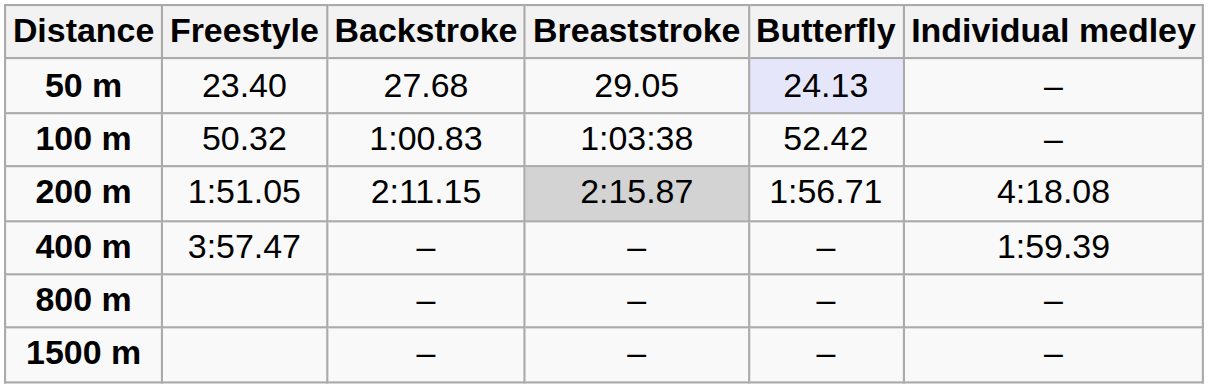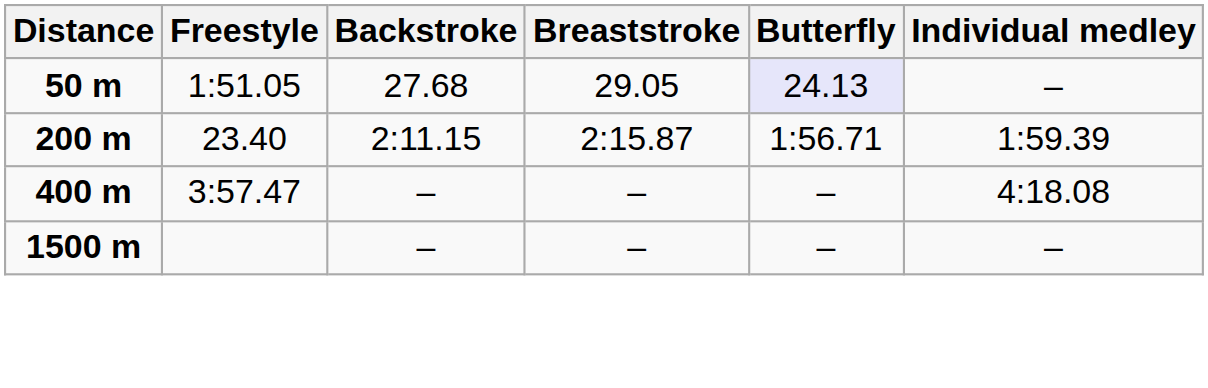 <table class="wikitable" style="text-align:center">
 <tr>
 <th>Distance</th>
 <th>Freestyle</th>
 <th>Backstroke</th>
 <th>Breaststroke</th>
 <th>Butterfly</th>
 <th>Individual medley</th>
 </tr>
 <tr>
 <td><strong>50 m</strong></td>
-<td>23.40</td>
+<td>1:51.05</td>
 <td>27.68</td>
 <td>29.05</td>
 <td style="background: lavender;">24.13</td>
 <td>–</td>
 </tr>
 <tr>
-<td><strong>100 m</strong></td>
-<td>50.32</td>
-<td>1:00.83</td>
-<td>1:03:38</td>
-<td>52.42</td>
-<td>–</td>
-</tr>
-<tr>
 <td><strong>200 m</strong></td>
-<td>1:51.05</td>
+<td>23.40</td>
 <td>2:11.15</td>
-<td style="background: lightgrey;">2:15.87</td>
+<td>2:15.87</td>
 <td>1:56.71</td>
-<td>4:18.08</td>
+<td>1:59.39</td>
 </tr>
 <tr>
 <td><strong>400 m</strong></td>
 <td>3:57.47</td>
 <td>–</td>
 <td>–</td>
 <td>–</td>
-<td>1:59.39</td>
-</tr>
-<tr>
-<td><strong>800 m</strong></td>
-<td></td>
-<td>–</td>
-<td>–</td>
-<td>–</td>
-<td>–</td>
+<td>4:18.08</td>
 </tr>
 <tr>
 <td><strong>1500 m</strong></td>
 <td></td>
 <td>–</td>
 <td>–</td>
 <td>–</td>
 <td>–</td>
 </tr>
 </table>
